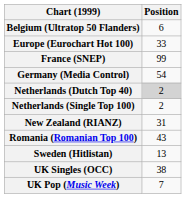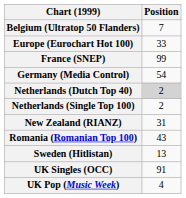 <table class="wikitable sortable plainrowheaders" style="text-align:center">
 <tr>
 <th>Chart (1999)</th>
 <th>Position</th>
 </tr>
 <tr>
 <th scope="row">Belgium (Ultratop 50 Flanders)</th>
-<td>6</td>
+<td>7</td>
 </tr>
 <tr>
 <th scope="row">Europe (Eurochart Hot 100)</th>
 <td>33</td>
 </tr>
 <tr>
 <th scope="row">France (SNEP)</th>
 <td>99</td>
 </tr>
 <tr>
 <th scope="row">Germany (Media Control)</th>
 <td>54</td>
 </tr>
 <tr>
 <th scope="row">Netherlands (Dutch Top 40)</th>
 <td style="background: lightgrey;">2</td>
 </tr>
 <tr>
 <th scope="row">Netherlands (Single Top 100)</th>
 <td>2</td>
 </tr>
 <tr>
 <th scope="row">New Zealand (RIANZ)</th>
 <td>31</td>
 </tr>
 <tr>
 <th scope="row">Romania (<a href='#'>Romanian Top 100</a>)</th>
 <td>43</td>
 </tr>
 <tr>
 <th scope="row">Sweden (Hitlistan)</th>
 <td>13</td>
 </tr>
 <tr>
 <th scope="row">UK Singles (OCC)</th>
-<td>38</td>
+<td>91</td>
 </tr>
 <tr>
 <th scope="row">UK Pop (<em><a href='#'>Music Week</a></em>)</th>
-<td>7</td>
+<td>4</td>
 </tr>
 </table>
